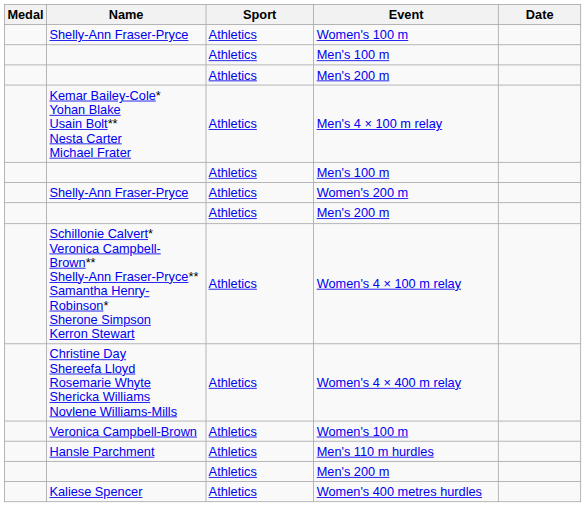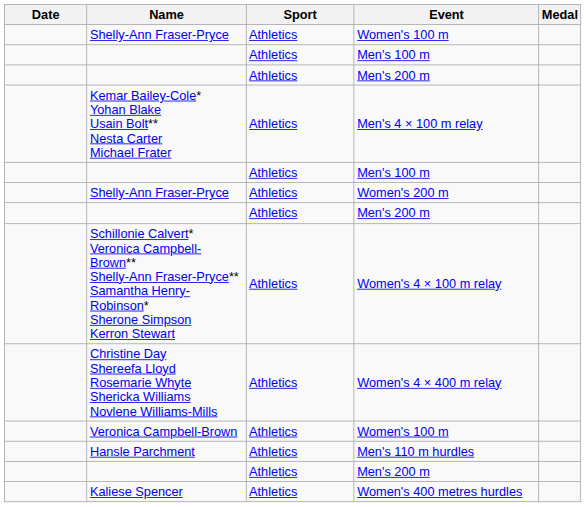 <table class="wikitable sortable" style="font-size: 95%;">
 <tr>
-<th>Medal</th>
+<th style="width:6em">Date</th>
 <th style="width:12em">Name</th>
 <th style="width:8em">Sport</th>
 <th style="width:14em">Event</th>
-<th style="width:6em">Date</th>
+<th>Medal</th>
 </tr>
 <tr>
 <td></td>
 <td><a href='#'>Shelly-Ann Fraser-Pryce</a></td>
 <td><a href='#'>Athletics</a></td>
 <td><a href='#'>Women's 100 m</a></td>
 <td></td>
 </tr>
 <tr>
 <td></td>
 <td></td>
 <td><a href='#'>Athletics</a></td>
 <td><a href='#'>Men's 100 m</a></td>
 <td></td>
 </tr>
 <tr>
 <td></td>
 <td></td>
 <td><a href='#'>Athletics</a></td>
 <td><a href='#'>Men's 200 m</a></td>
 <td></td>
 </tr>
 <tr>
 <td></td>
 <td><a href='#'>Kemar Bailey-Cole</a>*<br><a href='#'>Yohan Blake</a><br><a href='#'>Usain Bolt</a>**<br><a href='#'>Nesta Carter</a><br><a href='#'>Michael Frater</a><br></td>
 <td><a href='#'>Athletics</a></td>
 <td><a href='#'>Men's 4 × 100 m relay</a></td>
 <td></td>
 </tr>
 <tr>
 <td></td>
 <td></td>
 <td><a href='#'>Athletics</a></td>
 <td><a href='#'>Men's 100 m</a></td>
 <td></td>
 </tr>
 <tr>
 <td></td>
 <td><a href='#'>Shelly-Ann Fraser-Pryce</a></td>
 <td><a href='#'>Athletics</a></td>
 <td><a href='#'>Women's 200 m</a></td>
 <td></td>
 </tr>
 <tr>
 <td></td>
 <td></td>
 <td><a href='#'>Athletics</a></td>
 <td><a href='#'>Men's 200 m</a></td>
 <td></td>
 </tr>
 <tr>
 <td></td>
 <td><a href='#'>Schillonie Calvert</a>*<br><a href='#'>Veronica Campbell-Brown</a>**<br><a href='#'>Shelly-Ann Fraser-Pryce</a>**<br><a href='#'>Samantha Henry-Robinson</a>*<br><a href='#'>Sherone Simpson</a><br><a href='#'>Kerron Stewart</a></td>
 <td><a href='#'>Athletics</a></td>
 <td><a href='#'>Women's 4 × 100 m relay</a></td>
 <td></td>
 </tr>
 <tr>
 <td></td>
 <td><a href='#'>Christine Day</a><br><a href='#'>Shereefa Lloyd</a><br><a href='#'>Rosemarie Whyte</a><br><a href='#'>Shericka Williams</a><br><a href='#'>Novlene Williams-Mills</a></td>
 <td><a href='#'>Athletics</a></td>
 <td><a href='#'>Women's 4 × 400 m relay</a></td>
 <td></td>
 </tr>
 <tr>
 <td></td>
 <td><a href='#'>Veronica Campbell-Brown</a></td>
 <td><a href='#'>Athletics</a></td>
 <td><a href='#'>Women's 100 m</a></td>
 <td></td>
 </tr>
 <tr>
 <td></td>
 <td><a href='#'>Hansle Parchment</a></td>
 <td><a href='#'>Athletics</a></td>
 <td><a href='#'>Men's 110 m hurdles</a></td>
 <td></td>
 </tr>
 <tr>
 <td></td>
 <td></td>
 <td><a href='#'>Athletics</a></td>
 <td><a href='#'>Men's 200 m</a></td>
 <td></td>
 </tr>
 <tr>
 <td></td>
 <td><a href='#'>Kaliese Spencer</a></td>
 <td><a href='#'>Athletics</a></td>
 <td><a href='#'>Women's 400 metres hurdles</a></td>
 <td></td>
 </tr>
 </table>
